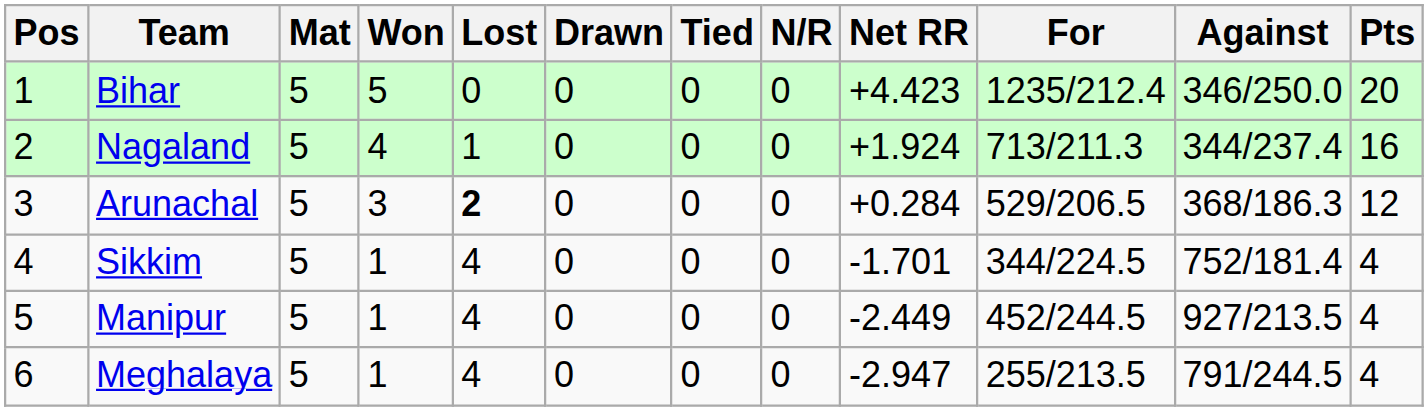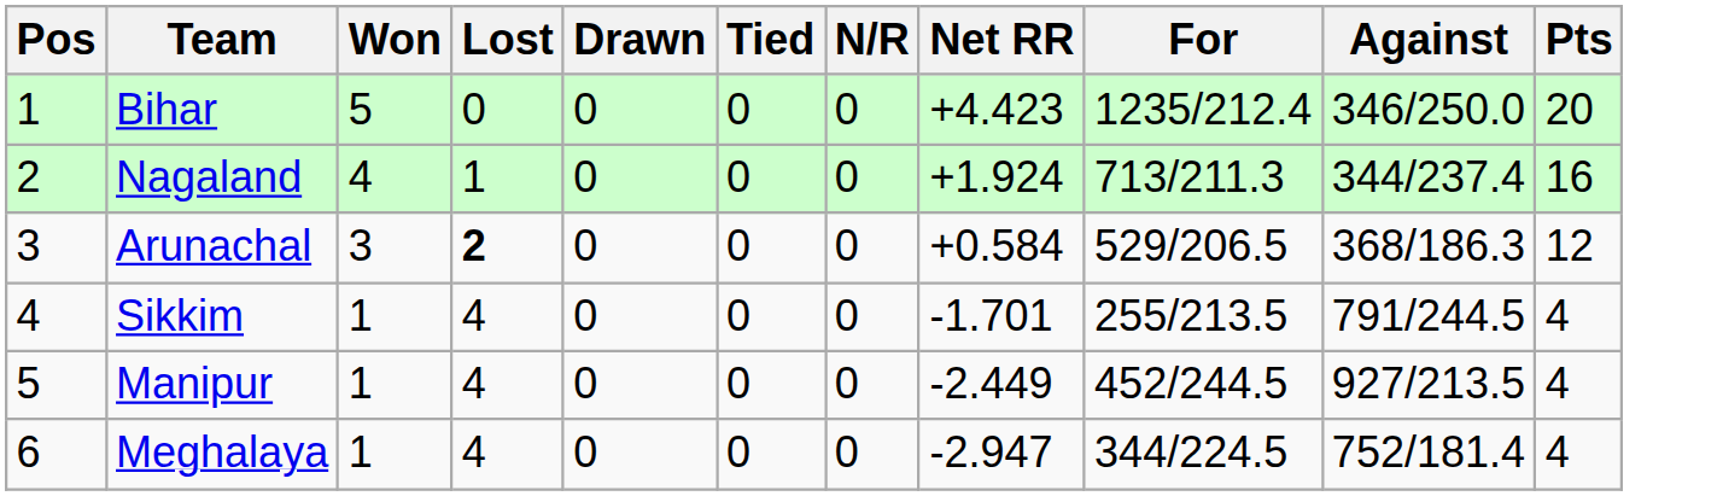 <table class="wikitable">
 <tr>
 <th>Pos</th>
 <th>Team</th>
-<th>Mat</th>
 <th>Won</th>
 <th>Lost</th>
 <th>Drawn</th>
 <th>Tied</th>
 <th>N/R</th>
 <th>Net RR</th>
 <th>For</th>
 <th>Against</th>
 <th>Pts</th>
 </tr>
 <tr style="background:#cfc;">
 <td>1</td>
 <td><a href='#'>Bihar</a></td>
 <td>5</td>
-<td>5</td>
 <td>0</td>
 <td>0</td>
 <td>0</td>
 <td>0</td>
 <td>+4.423</td>
 <td>1235/212.4</td>
 <td>346/250.0</td>
 <td>20</td>
 </tr>
 <tr style="background:#cfc;">
 <td>2</td>
 <td><a href='#'>Nagaland</a></td>
-<td>5</td>
 <td>4</td>
 <td>1</td>
 <td>0</td>
 <td>0</td>
 <td>0</td>
 <td>+1.924</td>
 <td>713/211.3</td>
 <td>344/237.4</td>
 <td>16</td>
 </tr>
 <tr>
 <td>3</td>
 <td><a href='#'>Arunachal</a></td>
-<td>5</td>
 <td>3</td>
 <td><strong>2</strong></td>
 <td>0</td>
 <td>0</td>
 <td>0</td>
-<td>+0.284</td>
+<td>+0.584</td>
 <td>529/206.5</td>
 <td>368/186.3</td>
 <td>12</td>
 </tr>
 <tr>
 <td>4</td>
 <td><a href='#'>Sikkim</a></td>
-<td>5</td>
 <td>1</td>
 <td>4</td>
 <td>0</td>
 <td>0</td>
 <td>0</td>
 <td>-1.701</td>
-<td>344/224.5</td>
-<td>752/181.4</td>
+<td>255/213.5</td>
+<td>791/244.5</td>
 <td>4</td>
 </tr>
 <tr>
 <td>5</td>
 <td><a href='#'>Manipur</a></td>
-<td>5</td>
 <td>1</td>
 <td>4</td>
 <td>0</td>
 <td>0</td>
 <td>0</td>
 <td>-2.449</td>
 <td>452/244.5</td>
 <td>927/213.5</td>
 <td>4</td>
 </tr>
 <tr>
 <td>6</td>
 <td><a href='#'>Meghalaya</a></td>
-<td>5</td>
 <td>1</td>
 <td>4</td>
 <td>0</td>
 <td>0</td>
 <td>0</td>
 <td>-2.947</td>
-<td>255/213.5</td>
-<td>791/244.5</td>
+<td>344/224.5</td>
+<td>752/181.4</td>
 <td>4</td>
 </tr>
 </table>
